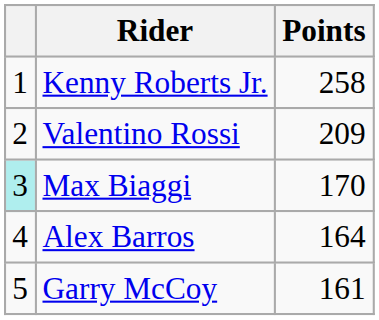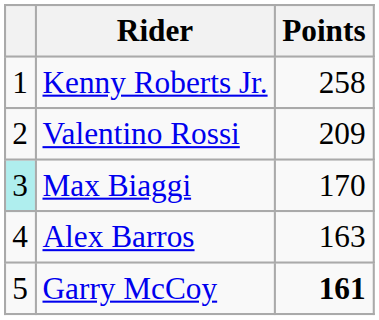 <table class="wikitable" style="font-size: 95%;">
 <tr>
 <th></th>
 <th>Rider</th>
 <th>Points</th>
 </tr>
 <tr>
 <td align=center>1</td>
 <td> <a href='#'>Kenny Roberts Jr.</a></td>
 <td align=right>258</td>
 </tr>
 <tr>
 <td align=center>2</td>
 <td> <a href='#'>Valentino Rossi</a></td>
 <td align=right>209</td>
 </tr>
 <tr>
 <td align=center style="background: paleturquoise;">3</td>
 <td> <a href='#'>Max Biaggi</a></td>
 <td align=right>170</td>
 </tr>
 <tr>
 <td align=center>4</td>
 <td> <a href='#'>Alex Barros</a></td>
-<td align=right>164</td>
+<td align=right>163</td>
 </tr>
 <tr>
 <td align=center>5</td>
 <td> <a href='#'>Garry McCoy</a></td>
-<td align=right>161</td>
+<td align=right><strong>161</strong></td>
 </tr>
 </table>
